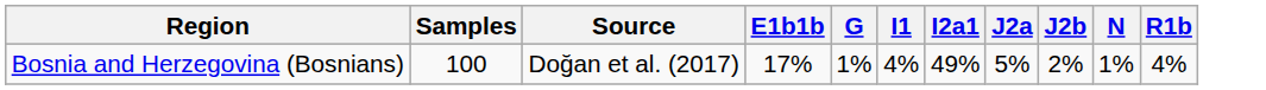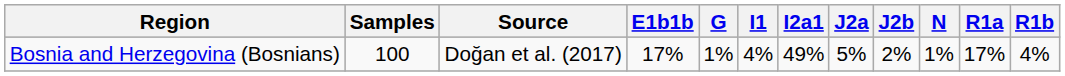 <table class="wikitable" style="text-align:center; font-size: 84%">
 <tr>
 <th>Region</th>
 <th>Samples</th>
 <th>Source</th>
 <th><a href='#'>E1b1b</a></th>
 <th><a href='#'>G</a></th>
 <th><a href='#'>I1</a></th>
 <th><a href='#'>I2a1</a></th>
 <th><a href='#'>J2a</a></th>
 <th><a href='#'>J2b</a></th>
 <th><a href='#'>N</a></th>
+<th><a href='#'>R1a</a></th>
 <th><a href='#'>R1b</a></th>
 </tr>
 <tr>
 <td><a href='#'>Bosnia and Herzegovina</a> (Bosnians)</td>
 <td>100</td>
 <td>Doğan et al. (2017)</td>
 <td>17%</td>
 <td>1%</td>
 <td>4%</td>
 <td>49%</td>
 <td>5%</td>
 <td>2%</td>
 <td>1%</td>
+<td>17%</td>
 <td>4%</td>
 </tr>
 </table>
